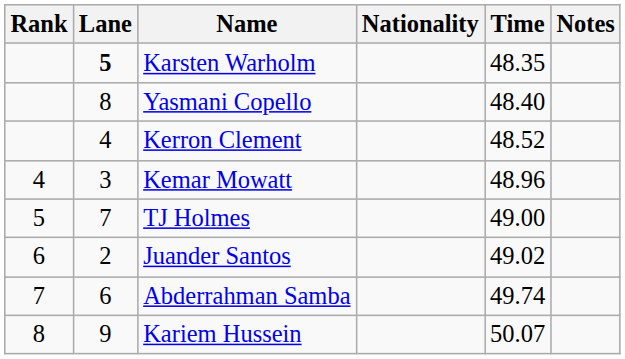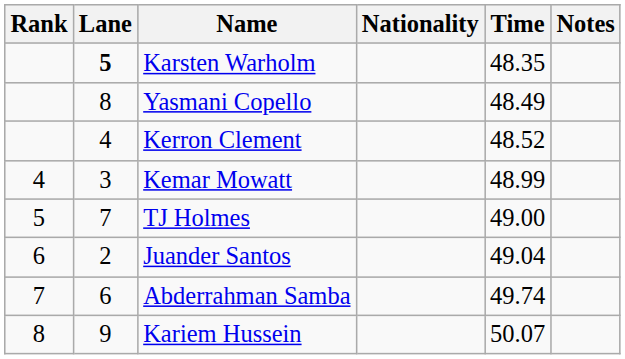 <table class="wikitable sortable" style="text-align:center">
 <tr>
 <th>Rank</th>
 <th>Lane</th>
 <th>Name</th>
 <th>Nationality</th>
 <th>Time</th>
 <th>Notes</th>
 </tr>
 <tr>
 <td></td>
 <td><strong>5</strong></td>
 <td align=left><a href='#'>Karsten Warholm</a></td>
 <td align=left></td>
 <td>48.35</td>
 <td></td>
 </tr>
 <tr>
 <td></td>
 <td>8</td>
 <td align=left><a href='#'>Yasmani Copello</a></td>
 <td align=left></td>
-<td>48.40</td>
+<td>48.49</td>
 <td></td>
 </tr>
 <tr>
 <td></td>
 <td>4</td>
 <td align=left><a href='#'>Kerron Clement</a></td>
 <td align=left></td>
 <td>48.52</td>
 <td></td>
 </tr>
 <tr>
 <td>4</td>
 <td>3</td>
 <td align=left><a href='#'>Kemar Mowatt</a></td>
 <td align=left></td>
-<td>48.96</td>
+<td>48.99</td>
 <td></td>
 </tr>
 <tr>
 <td>5</td>
 <td>7</td>
 <td align=left><a href='#'>TJ Holmes</a></td>
 <td align=left></td>
 <td>49.00</td>
 <td></td>
 </tr>
 <tr>
 <td>6</td>
 <td>2</td>
 <td align=left><a href='#'>Juander Santos</a></td>
 <td align=left></td>
-<td>49.02</td>
+<td>49.04</td>
 <td></td>
 </tr>
 <tr>
 <td>7</td>
 <td>6</td>
 <td align=left><a href='#'>Abderrahman Samba</a></td>
 <td align=left></td>
 <td>49.74</td>
 <td></td>
 </tr>
 <tr>
 <td>8</td>
 <td>9</td>
 <td align=left><a href='#'>Kariem Hussein</a></td>
 <td align=left></td>
 <td>50.07</td>
 <td></td>
 </tr>
 </table>
